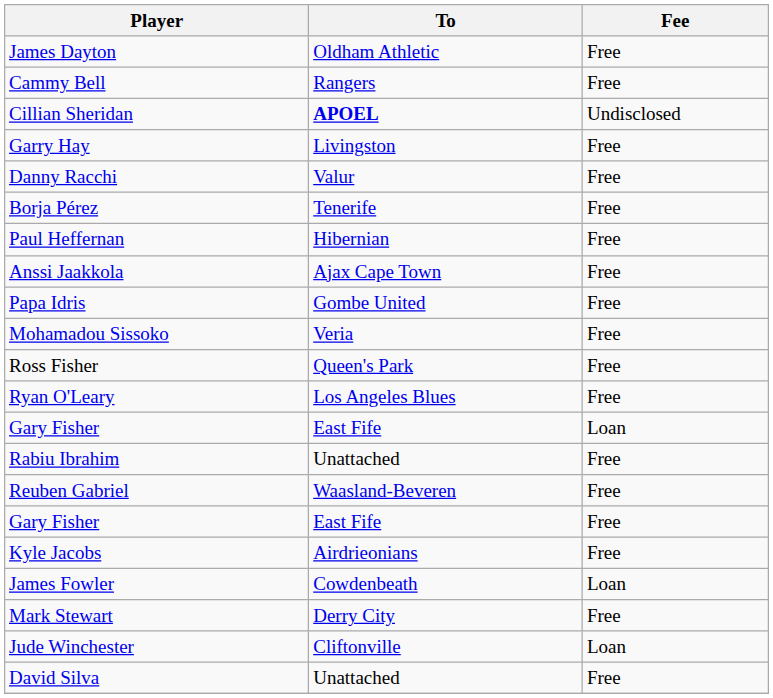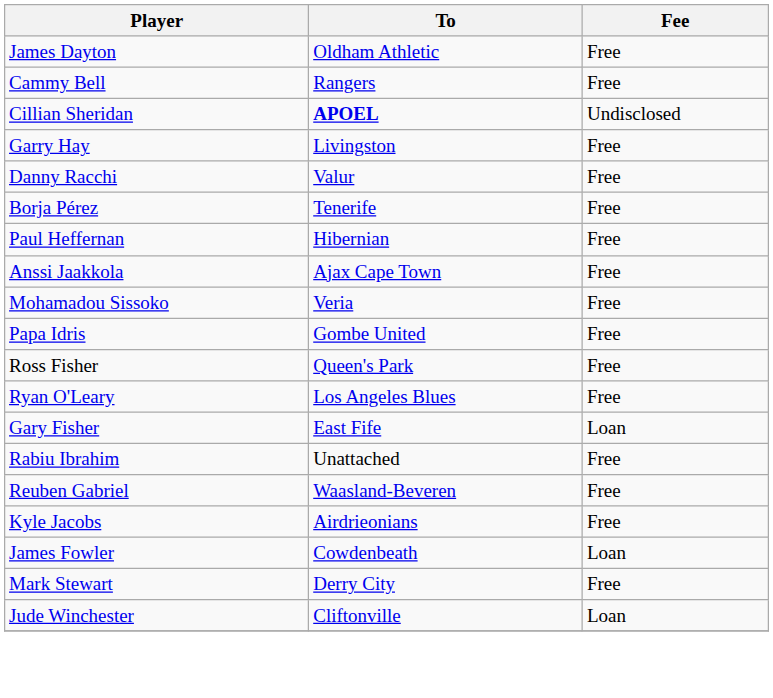 <table class="wikitable" style="text-align:center; font-size:95%;width:98%; text-align:left">
 <tr>
 <th><strong>Player</strong></th>
 <th><strong>To</strong>                                                             </th>
 <th><strong>Fee</strong></th>
 </tr>
 <tr>
 <td> <a href='#'>James Dayton</a></td>
 <td> <a href='#'>Oldham Athletic</a></td>
 <td>Free</td>
 </tr>
 <tr>
 <td> <a href='#'>Cammy Bell</a></td>
 <td> <a href='#'>Rangers</a></td>
 <td>Free</td>
 </tr>
 <tr>
 <td> <a href='#'>Cillian Sheridan</a></td>
 <td><strong> <a href='#'>APOEL</a></strong></td>
 <td>Undisclosed</td>
 </tr>
 <tr>
 <td> <a href='#'>Garry Hay</a></td>
 <td> <a href='#'>Livingston</a></td>
 <td>Free</td>
 </tr>
 <tr>
 <td> <a href='#'>Danny Racchi</a></td>
 <td> <a href='#'>Valur</a></td>
 <td>Free</td>
 </tr>
 <tr>
 <td> <a href='#'>Borja Pérez</a></td>
 <td> <a href='#'>Tenerife</a></td>
 <td>Free</td>
 </tr>
 <tr>
 <td> <a href='#'>Paul Heffernan</a></td>
 <td> <a href='#'>Hibernian</a></td>
 <td>Free</td>
 </tr>
 <tr>
 <td> <a href='#'>Anssi Jaakkola</a></td>
 <td> <a href='#'>Ajax Cape Town</a></td>
 <td>Free</td>
 </tr>
 <tr>
-<td> <a href='#'>Papa Idris</a></td>
-<td> <a href='#'>Gombe United</a></td>
+<td> <a href='#'>Mohamadou Sissoko</a></td>
+<td> <a href='#'>Veria</a></td>
 <td>Free</td>
 </tr>
 <tr>
-<td> <a href='#'>Mohamadou Sissoko</a></td>
-<td> <a href='#'>Veria</a></td>
+<td> <a href='#'>Papa Idris</a></td>
+<td> <a href='#'>Gombe United</a></td>
 <td>Free</td>
 </tr>
 <tr>
 <td> Ross Fisher</td>
 <td> <a href='#'>Queen's Park</a></td>
 <td>Free</td>
 </tr>
 <tr>
 <td> <a href='#'>Ryan O'Leary</a></td>
 <td> <a href='#'>Los Angeles Blues</a></td>
 <td>Free</td>
 </tr>
 <tr>
 <td> <a href='#'>Gary Fisher</a></td>
 <td> <a href='#'>East Fife</a></td>
 <td>Loan</td>
 </tr>
 <tr>
 <td> <a href='#'>Rabiu Ibrahim</a></td>
 <td>Unattached</td>
 <td>Free</td>
 </tr>
 <tr>
 <td> <a href='#'>Reuben Gabriel</a></td>
 <td> <a href='#'>Waasland-Beveren</a></td>
 <td>Free</td>
 </tr>
 <tr>
-<td> <a href='#'>Gary Fisher</a></td>
-<td> <a href='#'>East Fife</a></td>
-<td>Free</td>
-</tr>
-<tr>
 <td> <a href='#'>Kyle Jacobs</a></td>
 <td> <a href='#'>Airdrieonians</a></td>
 <td>Free</td>
 </tr>
 <tr>
 <td> <a href='#'>James Fowler</a></td>
 <td> <a href='#'>Cowdenbeath</a></td>
 <td>Loan</td>
 </tr>
 <tr>
 <td> <a href='#'>Mark Stewart</a></td>
 <td> <a href='#'>Derry City</a></td>
 <td>Free</td>
 </tr>
 <tr>
 <td> <a href='#'>Jude Winchester</a></td>
 <td> <a href='#'>Cliftonville</a></td>
 <td>Loan</td>
 </tr>
 <tr>
-<td> <a href='#'>David Silva</a></td>
-<td>Unattached</td>
-<td>Free</td>
-</tr>
-<tr>
 </tr>
 </table>
